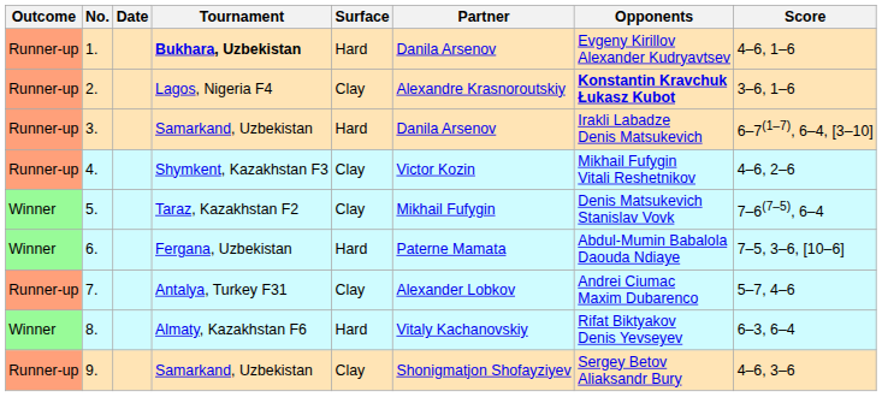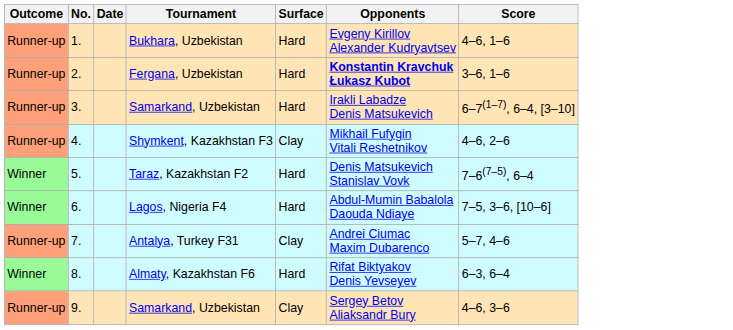 <table class=wikitable>
 <tr>
 <th>Outcome</th>
 <th>No.</th>
 <th>Date</th>
 <th>Tournament</th>
 <th>Surface</th>
-<th>Partner</th>
 <th>Opponents</th>
 <th>Score</th>
 </tr>
 <tr style="background:moccasin;">
 <td bgcolor=FFA07A>Runner-up</td>
 <td>1.</td>
 <td></td>
-<td><strong> <a href='#'>Bukhara</a>, Uzbekistan</strong></td>
+<td> <a href='#'>Bukhara</a>, Uzbekistan</td>
 <td>Hard</td>
-<td> <a href='#'>Danila Arsenov</a></td>
 <td> <a href='#'>Evgeny Kirillov</a><br> <a href='#'>Alexander Kudryavtsev</a></td>
 <td>4–6, 1–6</td>
 </tr>
 <tr style="background:moccasin;">
 <td bgcolor=FFA07A>Runner-up</td>
 <td>2.</td>
 <td></td>
-<td> <a href='#'>Lagos</a>, Nigeria F4</td>
-<td>Clay</td>
-<td> <a href='#'>Alexandre Krasnoroutskiy</a></td>
+<td> <a href='#'>Fergana</a>, Uzbekistan</td>
+<td>Hard</td>
 <td><strong> <a href='#'>Konstantin Kravchuk</a><br> <a href='#'>Łukasz Kubot</a></strong></td>
 <td>3–6, 1–6</td>
 </tr>
 <tr style="background:moccasin;">
 <td bgcolor=FFA07A>Runner-up</td>
 <td>3.</td>
 <td></td>
 <td> <a href='#'>Samarkand</a>, Uzbekistan</td>
 <td>Hard</td>
-<td> <a href='#'>Danila Arsenov</a></td>
 <td> <a href='#'>Irakli Labadze</a><br> <a href='#'>Denis Matsukevich</a></td>
 <td>6–7<sup>(1–7)</sup>, 6–4, [3–10]</td>
 </tr>
 <tr style="background:#cffcff;">
 <td bgcolor=FFA07A>Runner-up</td>
 <td>4.</td>
 <td></td>
 <td> <a href='#'>Shymkent</a>, Kazakhstan F3</td>
 <td>Clay</td>
-<td> <a href='#'>Victor Kozin</a></td>
 <td> <a href='#'>Mikhail Fufygin</a><br> <a href='#'>Vitali Reshetnikov</a></td>
 <td>4–6, 2–6</td>
 </tr>
 <tr style="background:#cffcff;">
 <td bgcolor=98FB98>Winner</td>
 <td>5.</td>
 <td></td>
 <td> <a href='#'>Taraz</a>, Kazakhstan F2</td>
-<td>Clay</td>
-<td> <a href='#'>Mikhail Fufygin</a></td>
+<td>Hard</td>
 <td> <a href='#'>Denis Matsukevich</a><br> <a href='#'>Stanislav Vovk</a></td>
 <td>7–6<sup>(7–5)</sup>, 6–4</td>
 </tr>
 <tr style="background:#cffcff;">
 <td bgcolor=98FB98>Winner</td>
 <td>6.</td>
 <td></td>
-<td> <a href='#'>Fergana</a>, Uzbekistan</td>
+<td> <a href='#'>Lagos</a>, Nigeria F4</td>
 <td>Hard</td>
-<td> <a href='#'>Paterne Mamata</a></td>
 <td> <a href='#'>Abdul-Mumin Babalola</a><br> <a href='#'>Daouda Ndiaye</a></td>
 <td>7–5, 3–6, [10–6]</td>
 </tr>
 <tr style="background:#cffcff;">
 <td bgcolor=FFA07A>Runner-up</td>
 <td>7.</td>
 <td></td>
 <td> <a href='#'>Antalya</a>, Turkey F31</td>
 <td>Clay</td>
-<td> <a href='#'>Alexander Lobkov</a></td>
 <td> <a href='#'>Andrei Ciumac</a><br> <a href='#'>Maxim Dubarenco</a></td>
 <td>5–7, 4–6</td>
 </tr>
 <tr style="background:#cffcff;">
 <td bgcolor=98FB98>Winner</td>
 <td>8.</td>
 <td></td>
 <td> <a href='#'>Almaty</a>, Kazakhstan F6</td>
 <td>Hard</td>
-<td> <a href='#'>Vitaly Kachanovskiy</a></td>
 <td> <a href='#'>Rifat Biktyakov</a><br> <a href='#'>Denis Yevseyev</a></td>
 <td>6–3, 6–4</td>
 </tr>
 <tr style="background:moccasin;">
 <td bgcolor=FFA07A>Runner-up</td>
 <td>9.</td>
 <td></td>
 <td> <a href='#'>Samarkand</a>, Uzbekistan</td>
 <td>Clay</td>
-<td> <a href='#'>Shonigmatjon Shofayziyev</a></td>
 <td> <a href='#'>Sergey Betov</a><br> <a href='#'>Aliaksandr Bury</a></td>
 <td>4–6, 3–6</td>
 </tr>
 </table>
